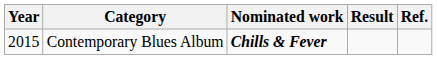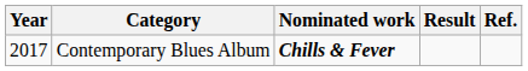 <table class="wikitable">
 <tr>
 <th>Year</th>
 <th>Category</th>
 <th>Nominated work</th>
 <th>Result</th>
 <th>Ref.</th>
 </tr>
 <tr>
-<td>2015</td>
+<td>2017</td>
 <td>Contemporary Blues Album</td>
 <td><strong><em>Chills & Fever</em></strong></td>
 <td></td>
 <td></td>
 </tr>
 </table>
